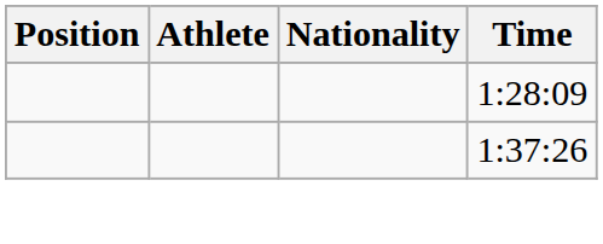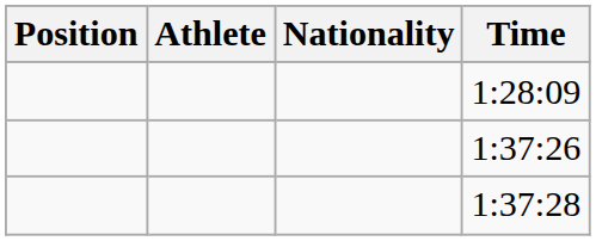 <table class="wikitable sortable">
 <tr>
 <th scope="col">Position</th>
 <th scope="col">Athlete</th>
 <th scope="col">Nationality</th>
 <th scope="col">Time</th>
 </tr>
 <tr>
 <td align=center></td>
 <td></td>
 <td></td>
 <td>1:28:09</td>
 </tr>
 <tr>
 <td align=center></td>
 <td></td>
 <td></td>
 <td>1:37:26</td>
 </tr>
+<tr>
+<td align=center></td>
+<td></td>
+<td></td>
+<td>1:37:28</td>
+</tr>
 </table>
